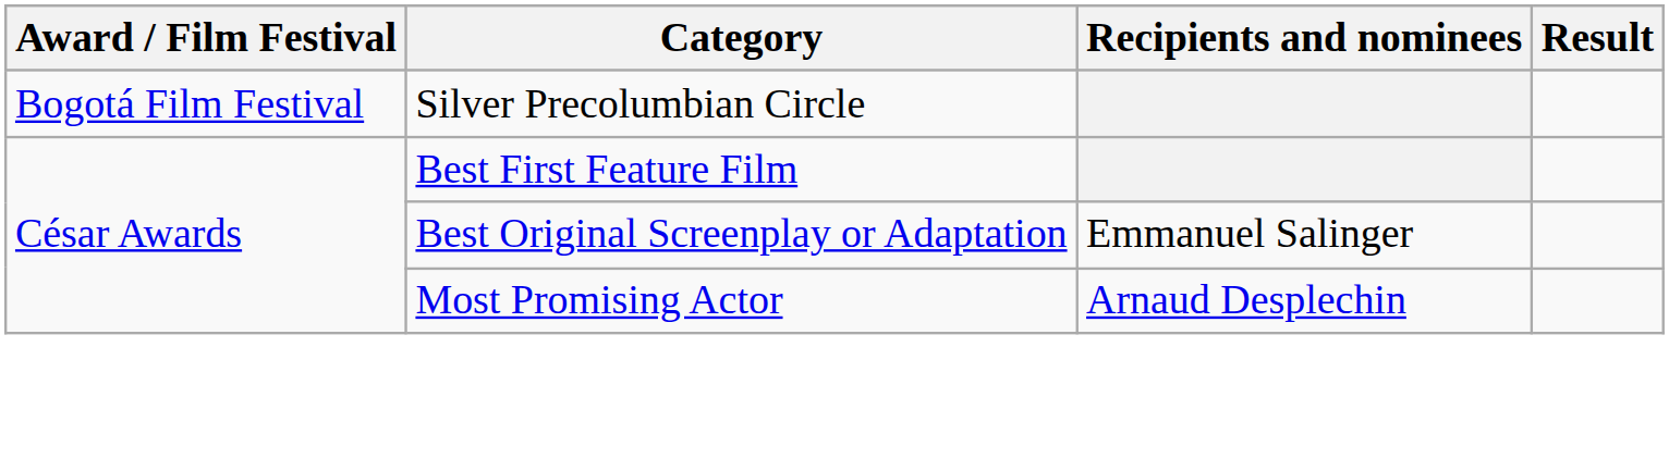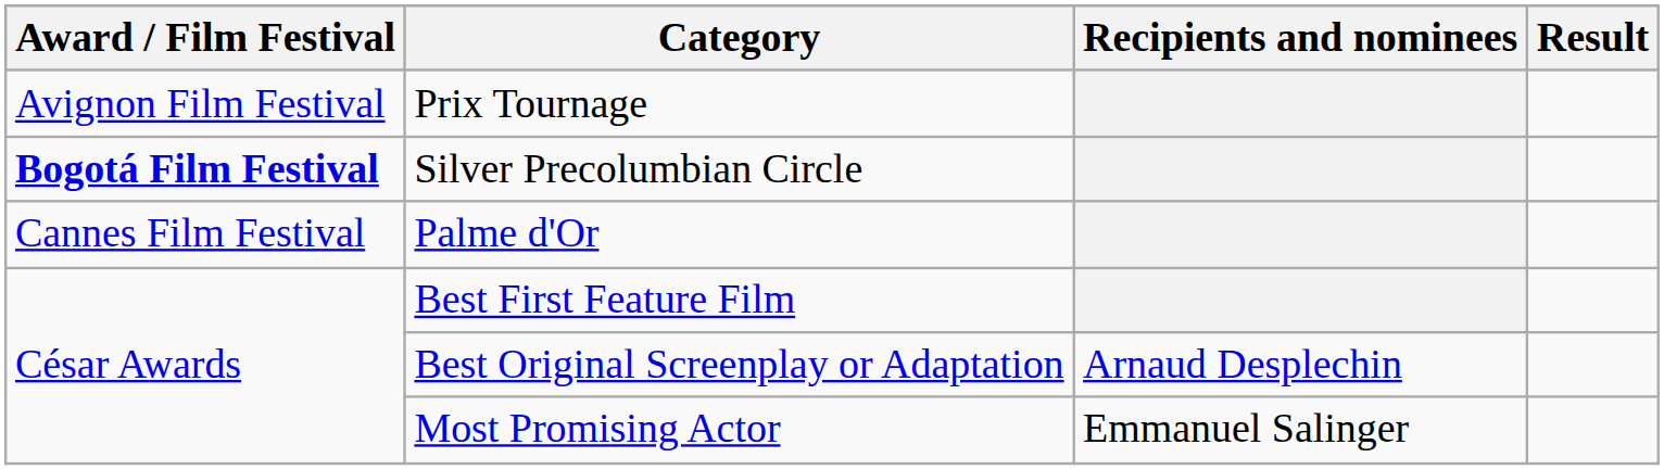 <table class="wikitable plainrowheaders sortable">
 <tr style="background:#ccc; text-align:center;">
 <th scope="col">Award / Film Festival</th>
 <th scope="col">Category</th>
 <th scope="col">Recipients and nominees</th>
 <th scope="col">Result</th>
 </tr>
 <tr>
-<td><a href='#'>Bogotá Film Festival</a></td>
+<td><a href='#'>Avignon Film Festival</a></td>
+<td>Prix Tournage</td>
+<th></th>
+<td></td>
+</tr>
+<tr>
+<td><strong><a href='#'>Bogotá Film Festival</a></strong></td>
 <td>Silver Precolumbian Circle</td>
+<th></th>
+<td></td>
+</tr>
+<tr>
+<td><a href='#'>Cannes Film Festival</a></td>
+<td><a href='#'>Palme d'Or</a></td>
 <th></th>
 <td></td>
 </tr>
 <tr>
 <td rowspan=3><a href='#'>César Awards</a></td>
 <td><a href='#'>Best First Feature Film</a></td>
 <th></th>
 <td></td>
 </tr>
 <tr>
 <td><a href='#'>Best Original Screenplay or Adaptation</a></td>
-<td>Emmanuel Salinger</td>
+<td><a href='#'>Arnaud Desplechin</a></td>
 <td></td>
 </tr>
 <tr>
 <td><a href='#'>Most Promising Actor</a></td>
-<td><a href='#'>Arnaud Desplechin</a></td>
+<td>Emmanuel Salinger</td>
 <td></td>
 </tr>
 </table>
